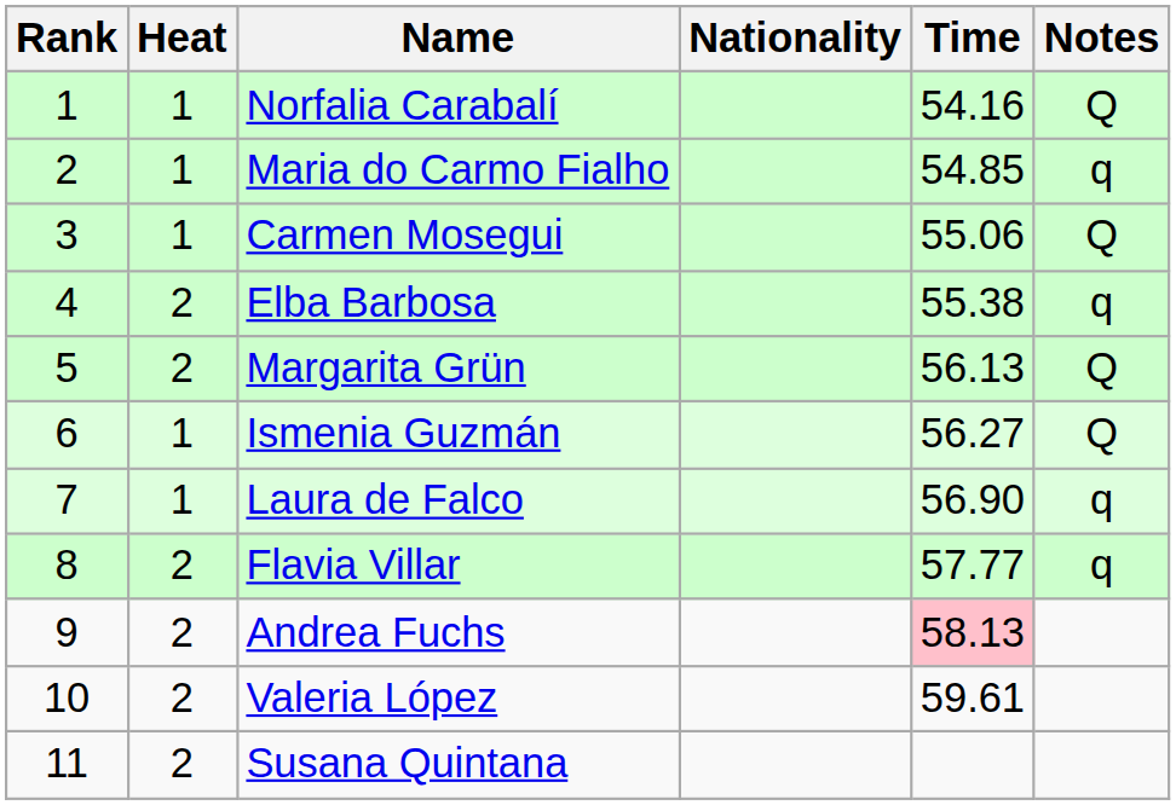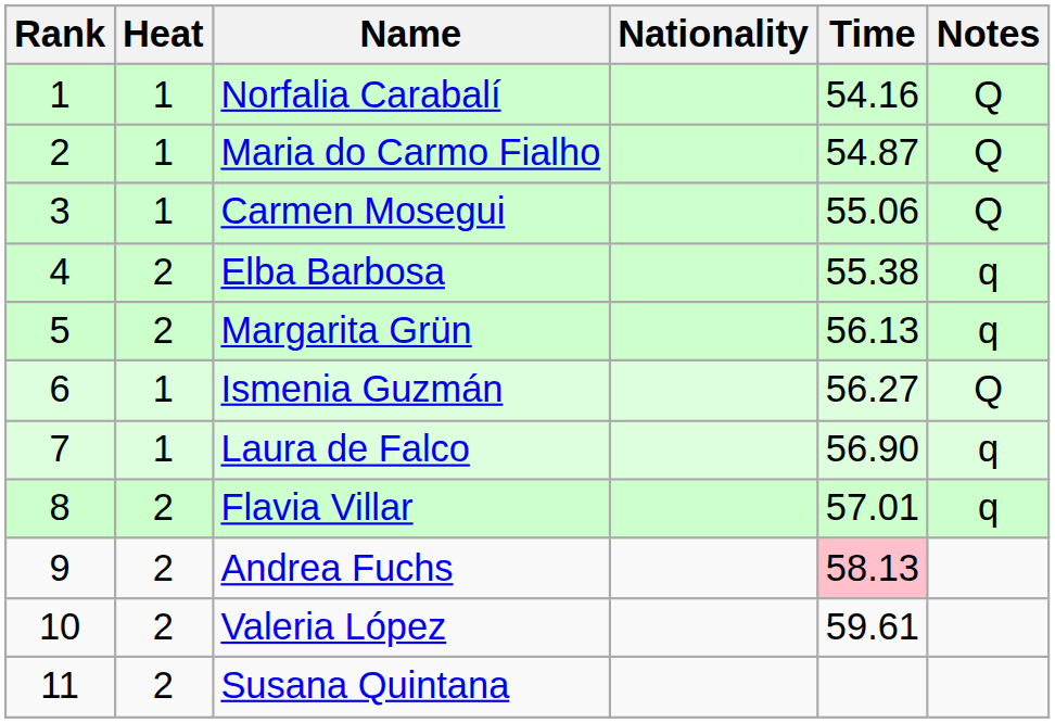 <table class="wikitable sortable" style="text-align:center">
 <tr>
 <th>Rank</th>
 <th>Heat</th>
 <th>Name</th>
 <th>Nationality</th>
 <th>Time</th>
 <th>Notes</th>
 </tr>
 <tr bgcolor=ccffcc>
 <td>1</td>
 <td>1</td>
 <td align=left><a href='#'>Norfalia Carabalí</a></td>
 <td align=left></td>
 <td>54.16</td>
 <td>Q</td>
 </tr>
 <tr bgcolor=ccffcc>
 <td>2</td>
 <td>1</td>
 <td align=left><a href='#'>Maria do Carmo Fialho</a></td>
 <td align=left></td>
-<td>54.85</td>
-<td>q</td>
+<td>54.87</td>
+<td>Q</td>
 </tr>
 <tr bgcolor=ccffcc>
 <td>3</td>
 <td>1</td>
 <td align=left><a href='#'>Carmen Mosegui</a></td>
 <td align=left></td>
 <td>55.06</td>
 <td>Q</td>
 </tr>
 <tr bgcolor=ccffcc>
 <td>4</td>
 <td>2</td>
 <td align=left><a href='#'>Elba Barbosa</a></td>
 <td align=left></td>
 <td>55.38</td>
 <td>q</td>
 </tr>
 <tr bgcolor=ccffcc>
 <td>5</td>
 <td>2</td>
 <td align=left><a href='#'>Margarita Grün</a></td>
 <td align=left></td>
 <td>56.13</td>
-<td>Q</td>
+<td>q</td>
 </tr>
 <tr bgcolor=ddffdd>
 <td>6</td>
 <td>1</td>
 <td align=left><a href='#'>Ismenia Guzmán</a></td>
 <td align=left></td>
 <td>56.27</td>
 <td>Q</td>
 </tr>
 <tr bgcolor=ddffdd>
 <td>7</td>
 <td>1</td>
 <td align=left><a href='#'>Laura de Falco</a></td>
 <td align=left></td>
 <td>56.90</td>
 <td>q</td>
 </tr>
 <tr bgcolor=ccffcc>
 <td>8</td>
 <td>2</td>
 <td align=left><a href='#'>Flavia Villar</a></td>
 <td align=left></td>
-<td>57.77</td>
+<td>57.01</td>
 <td>q</td>
 </tr>
 <tr>
 <td>9</td>
 <td>2</td>
 <td align=left><a href='#'>Andrea Fuchs</a></td>
 <td align=left></td>
 <td style="background: pink;">58.13</td>
 <td></td>
 </tr>
 <tr>
 <td>10</td>
 <td>2</td>
 <td align=left><a href='#'>Valeria López</a></td>
 <td align=left></td>
 <td>59.61</td>
 <td></td>
 </tr>
 <tr>
 <td>11</td>
 <td>2</td>
 <td align=left><a href='#'>Susana Quintana</a></td>
 <td align=left></td>
 <td></td>
 <td></td>
 </tr>
 </table>
